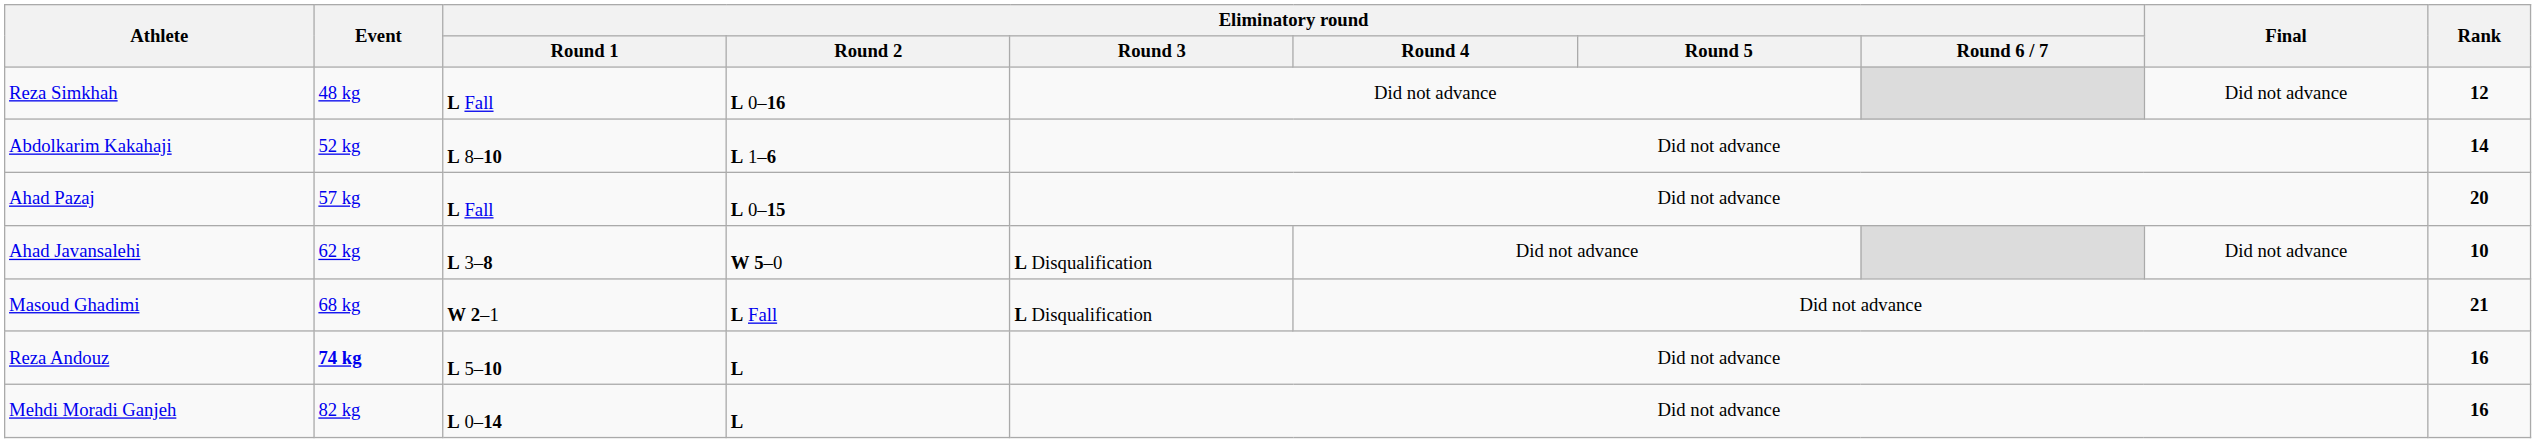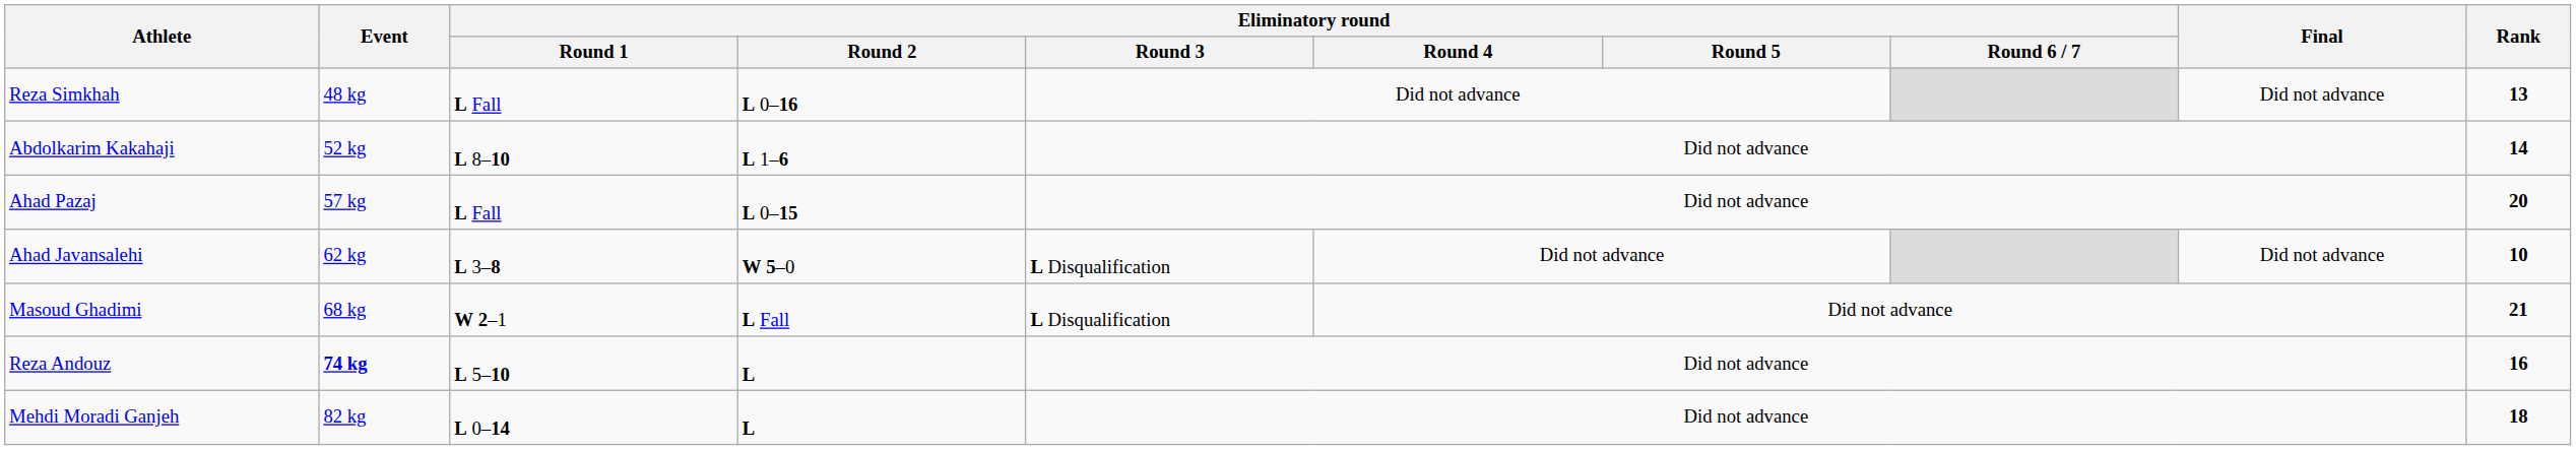 <table class="wikitable" width="98%" style="text-align:left; font-size:90%">
 <tr>
 <th rowspan="2" width="12%">Athlete</th>
 <th rowspan="2" width="5%">Event</th>
 <th colspan="6">Eliminatory round</th>
 <th rowspan="2" width="11%">Final</th>
 <th rowspan="2" width="4%">Rank</th>
 </tr>
 <tr>
 <th width="11%">Round 1</th>
 <th width="11%">Round 2</th>
 <th width="11%">Round 3</th>
 <th width="11%">Round 4</th>
 <th width="11%">Round 5</th>
 <th width="11%">Round 6 / 7</th>
 </tr>
 <tr>
 <td><a href='#'>Reza Simkhah</a></td>
 <td><a href='#'>48 kg</a></td>
 <td><br><strong>L</strong> <a href='#'>Fall</a></td>
 <td><br><strong>L</strong> 0–<strong>16</strong></td>
 <td colspan=3 align=center>Did not advance</td>
 <td bgcolor=#DCDCDC></td>
 <td align=center>Did not advance</td>
-<td align=center><strong>12</strong></td>
+<td align=center><strong>13</strong></td>
 </tr>
 <tr>
 <td><a href='#'>Abdolkarim Kakahaji</a></td>
 <td><a href='#'>52 kg</a></td>
 <td><br><strong>L</strong> 8–<strong>10</strong></td>
 <td><br><strong>L</strong> 1–<strong>6</strong></td>
 <td colspan=5 align=center>Did not advance</td>
 <td align=center><strong>14</strong></td>
 </tr>
 <tr>
 <td><a href='#'>Ahad Pazaj</a></td>
 <td><a href='#'>57 kg</a></td>
 <td><br><strong>L</strong> <a href='#'>Fall</a></td>
 <td><br><strong>L</strong> 0–<strong>15</strong></td>
 <td colspan=5 align=center>Did not advance</td>
 <td align=center><strong>20</strong></td>
 </tr>
 <tr>
 <td><a href='#'>Ahad Javansalehi</a></td>
 <td><a href='#'>62 kg</a></td>
 <td><br><strong>L</strong> 3–<strong>8</strong></td>
 <td><br><strong>W</strong> <strong>5</strong>–0</td>
 <td><br><strong>L</strong> Disqualification</td>
 <td colspan=2 align=center>Did not advance</td>
 <td bgcolor=#DCDCDC></td>
 <td align=center>Did not advance</td>
 <td align=center><strong>10</strong></td>
 </tr>
 <tr>
 <td><a href='#'>Masoud Ghadimi</a></td>
 <td><a href='#'>68 kg</a></td>
 <td><br><strong>W</strong> <strong>2</strong>–1</td>
 <td><br><strong>L</strong> <a href='#'>Fall</a></td>
 <td><br><strong>L</strong> Disqualification</td>
 <td colspan=4 align=center>Did not advance</td>
 <td align=center><strong>21</strong></td>
 </tr>
 <tr>
 <td><a href='#'>Reza Andouz</a></td>
 <td><strong><a href='#'>74 kg</a></strong></td>
 <td><br><strong>L</strong> 5–<strong>10</strong></td>
 <td><br><strong>L</strong> </td>
 <td colspan=5 align=center>Did not advance</td>
 <td align=center><strong>16</strong></td>
 </tr>
 <tr>
 <td><a href='#'>Mehdi Moradi Ganjeh</a></td>
 <td><a href='#'>82 kg</a></td>
 <td><br><strong>L</strong> 0–<strong>14</strong></td>
 <td><br><strong>L</strong> </td>
 <td colspan=5 align=center>Did not advance</td>
-<td align=center><strong>16</strong></td>
+<td align=center><strong>18</strong></td>
 </tr>
 </table>
